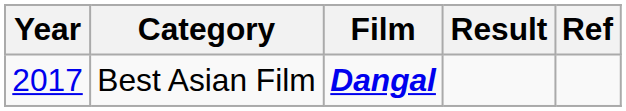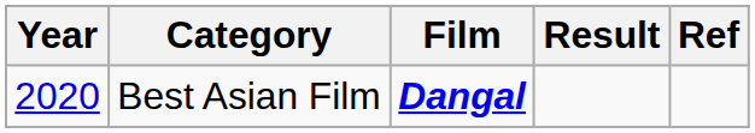 <table class="wikitable">
 <tr>
 <th>Year</th>
 <th>Category</th>
 <th>Film</th>
 <th>Result</th>
 <th>Ref</th>
 </tr>
 <tr>
-<td><a href='#'>2017</a></td>
+<td><a href='#'>2020</a></td>
 <td>Best Asian Film</td>
 <td><strong><em><a href='#'>Dangal</a></em></strong></td>
 <td></td>
 <td></td>
 </tr>
 </table>
